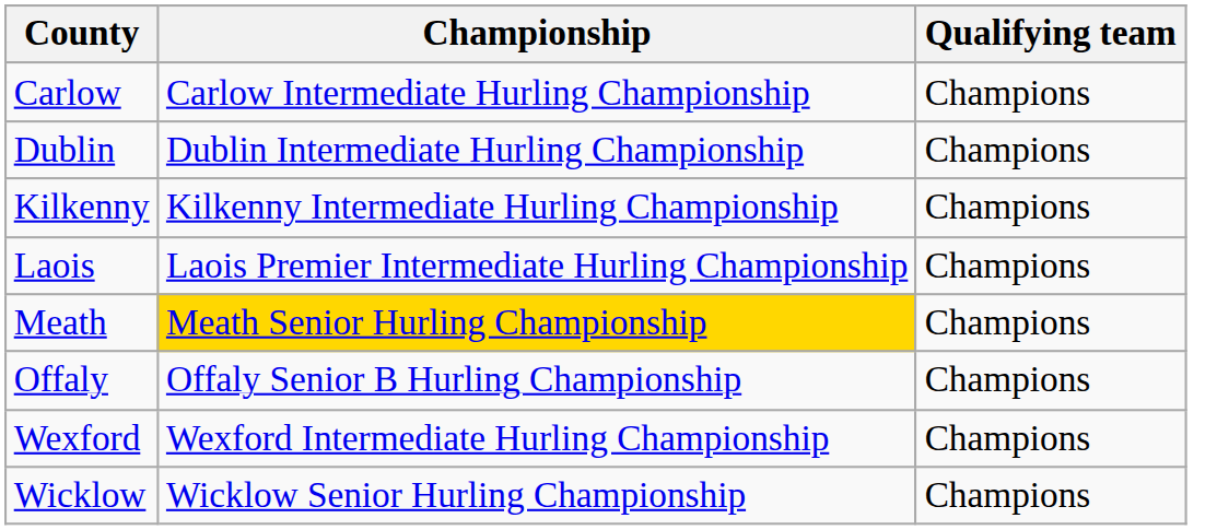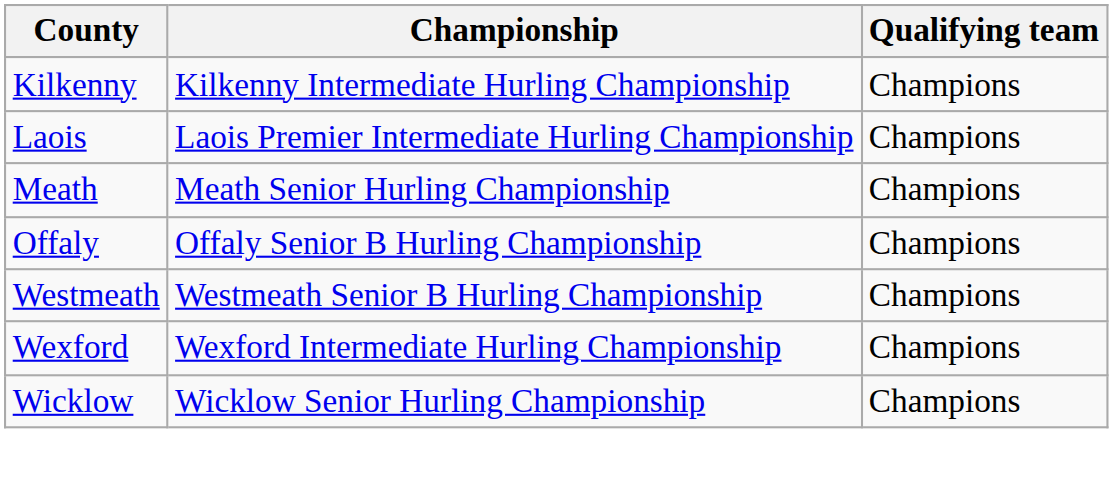 <table class="wikitable">
 <tr>
 <th>County</th>
 <th>Championship</th>
 <th>Qualifying team</th>
-</tr>
-<tr>
-<td> <a href='#'>Carlow</a></td>
-<td><a href='#'>Carlow Intermediate Hurling Championship</a></td>
-<td>Champions</td>
-</tr>
-<tr>
-<td> <a href='#'>Dublin</a></td>
-<td><a href='#'>Dublin Intermediate Hurling Championship</a></td>
-<td>Champions</td>
 </tr>
 <tr>
 <td> <a href='#'>Kilkenny</a></td>
 <td><a href='#'>Kilkenny Intermediate Hurling Championship</a></td>
 <td>Champions</td>
 </tr>
 <tr>
 <td> <a href='#'>Laois</a></td>
 <td><a href='#'>Laois Premier Intermediate Hurling Championship</a></td>
 <td>Champions</td>
 </tr>
 <tr>
 <td> <a href='#'>Meath</a></td>
-<td style="background: gold;"><a href='#'>Meath Senior Hurling Championship</a></td>
+<td><a href='#'>Meath Senior Hurling Championship</a></td>
 <td>Champions</td>
 </tr>
 <tr>
 <td> <a href='#'>Offaly</a></td>
 <td><a href='#'>Offaly Senior B Hurling Championship</a></td>
+<td>Champions</td>
+</tr>
+<tr>
+<td> <a href='#'>Westmeath</a></td>
+<td><a href='#'>Westmeath Senior B Hurling Championship</a></td>
 <td>Champions</td>
 </tr>
 <tr>
 <td> <a href='#'>Wexford</a></td>
 <td><a href='#'>Wexford Intermediate Hurling Championship</a></td>
 <td>Champions</td>
 </tr>
 <tr>
 <td> <a href='#'>Wicklow</a></td>
 <td><a href='#'>Wicklow Senior Hurling Championship</a></td>
 <td>Champions</td>
 </tr>
 </table>
